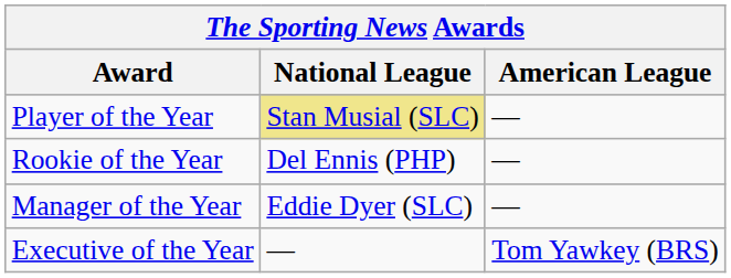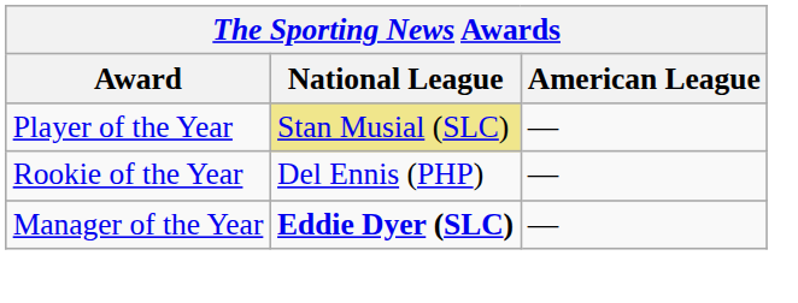 <table class="wikitable">
 <tr>
 <th colspan="3"><em><a href='#'>The Sporting News</a></em> <a href='#'>Awards</a></th>
 </tr>
 <tr>
 <th>Award</th>
 <th>National League</th>
 <th>American League</th>
 </tr>
 <tr>
 <td><a href='#'>Player of the Year</a></td>
 <td style="background: khaki;"><a href='#'>Stan Musial</a> (<a href='#'>SLC</a>)</td>
 <td>—</td>
 </tr>
 <tr>
 <td><a href='#'>Rookie of the Year</a></td>
 <td><a href='#'>Del Ennis</a> (<a href='#'>PHP</a>)</td>
 <td>—</td>
 </tr>
 <tr>
 <td><a href='#'>Manager of the Year</a></td>
-<td><a href='#'>Eddie Dyer</a> (<a href='#'>SLC</a>)</td>
+<td><strong><a href='#'>Eddie Dyer</a> (<a href='#'>SLC</a>)</strong></td>
 <td>—</td>
 </tr>
-<tr>
-<td><a href='#'>Executive of the Year</a></td>
-<td>—</td>
-<td><a href='#'>Tom Yawkey</a> (<a href='#'>BRS</a>)</td>
-</tr>
 </table>
